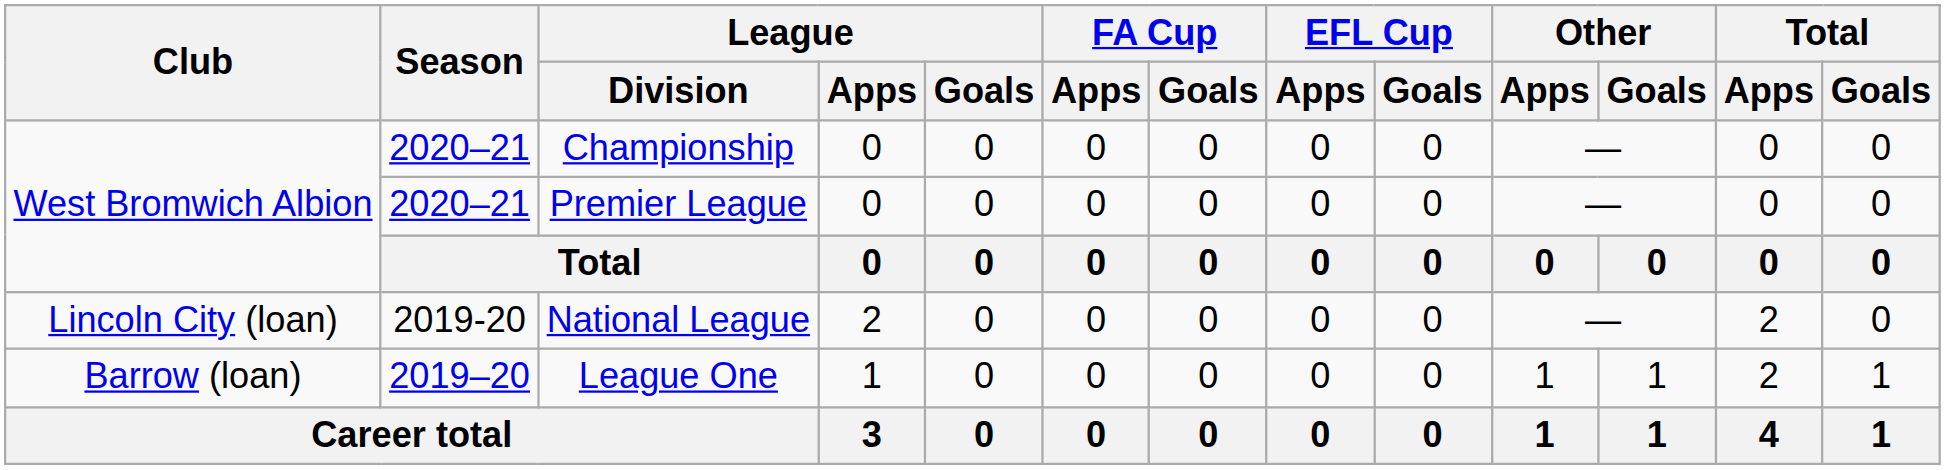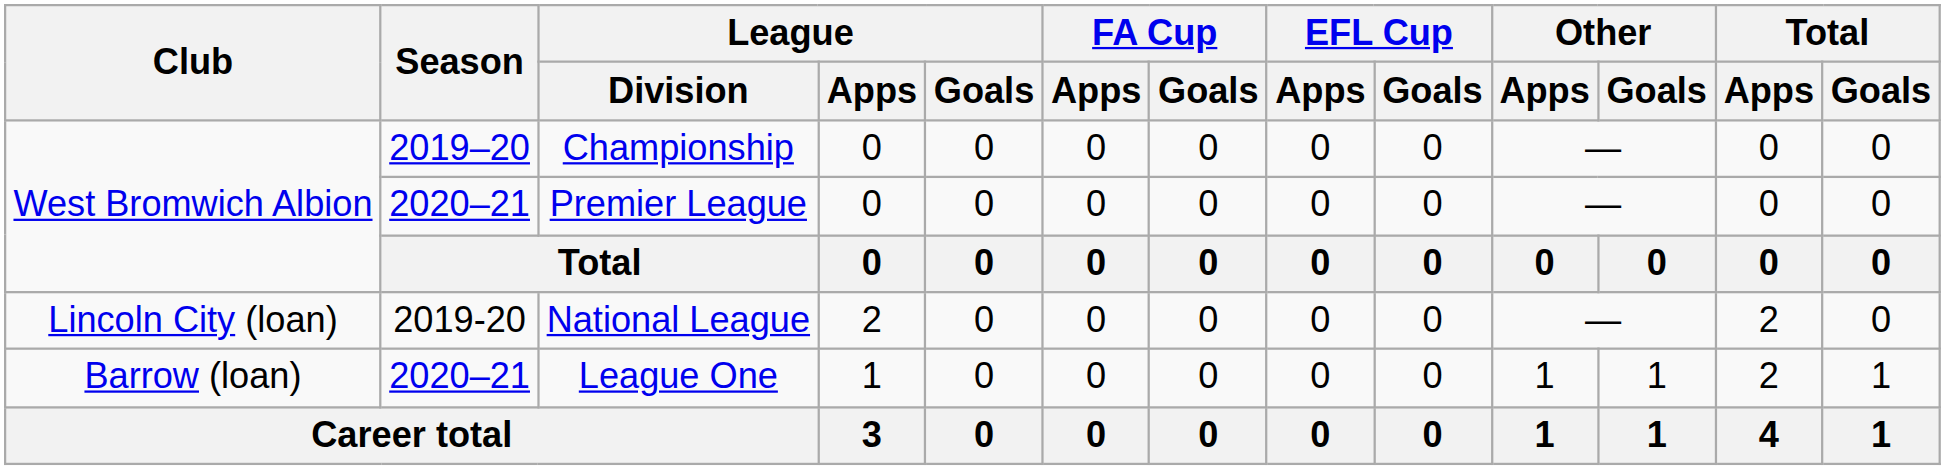 <table class="wikitable" style="text-align:center;">
 <tr>
 <th rowspan="2">Club</th>
 <th rowspan="2">Season</th>
 <th colspan="3">League</th>
 <th colspan="2"><a href='#'>FA Cup</a></th>
 <th colspan="2"><a href='#'>EFL Cup</a></th>
 <th colspan="2">Other</th>
 <th colspan="2">Total</th>
 </tr>
 <tr>
 <th>Division</th>
 <th>Apps</th>
 <th>Goals</th>
 <th>Apps</th>
 <th>Goals</th>
 <th>Apps</th>
 <th>Goals</th>
 <th>Apps</th>
 <th>Goals</th>
 <th>Apps</th>
 <th>Goals</th>
 </tr>
 <tr>
 <td rowspan="3"><a href='#'>West Bromwich Albion</a></td>
-<td><a href='#'>2020–21</a></td>
+<td><a href='#'>2019–20</a></td>
 <td><a href='#'>Championship</a></td>
 <td>0</td>
 <td>0</td>
 <td>0</td>
 <td>0</td>
 <td>0</td>
 <td>0</td>
 <td colspan="2">—</td>
 <td>0</td>
 <td>0</td>
 </tr>
 <tr>
 <td><a href='#'>2020–21</a></td>
 <td><a href='#'>Premier League</a></td>
 <td>0</td>
 <td>0</td>
 <td>0</td>
 <td>0</td>
 <td>0</td>
 <td>0</td>
 <td colspan="2">—</td>
 <td>0</td>
 <td>0</td>
 </tr>
 <tr>
 <th colspan="2">Total</th>
 <th>0</th>
 <th>0</th>
 <th>0</th>
 <th>0</th>
 <th>0</th>
 <th>0</th>
 <th>0</th>
 <th>0</th>
 <th>0</th>
 <th>0</th>
 </tr>
 <tr>
 <td><a href='#'>Lincoln City</a> (loan)</td>
 <td>2019-20</td>
 <td><a href='#'>National League</a></td>
 <td>2</td>
 <td>0</td>
 <td>0</td>
 <td>0</td>
 <td>0</td>
 <td>0</td>
 <td colspan="2">—</td>
 <td>2</td>
 <td>0</td>
 </tr>
 <tr>
 <td><a href='#'>Barrow</a> (loan)</td>
-<td><a href='#'>2019–20</a></td>
+<td><a href='#'>2020–21</a></td>
 <td><a href='#'>League One</a></td>
 <td>1</td>
 <td>0</td>
 <td>0</td>
 <td>0</td>
 <td>0</td>
 <td>0</td>
 <td>1</td>
 <td>1</td>
 <td>2</td>
 <td>1</td>
 </tr>
 <tr>
 <th colspan="3">Career total</th>
 <th>3</th>
 <th>0</th>
 <th>0</th>
 <th>0</th>
 <th>0</th>
 <th>0</th>
 <th>1</th>
 <th>1</th>
 <th>4</th>
 <th>1</th>
 </tr>
 </table>
